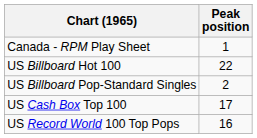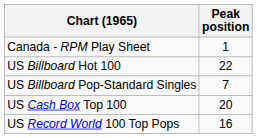 <table class="wikitable sortable">
 <tr>
 <th align="left">Chart (1965)</th>
 <th style="text-align:center;">Peak<br>position</th>
 </tr>
 <tr>
 <td align="left">Canada - <em>RPM</em> Play Sheet</td>
 <td style="text-align:center;">1</td>
 </tr>
 <tr>
 <td align="left">US <em>Billboard</em> Hot 100</td>
 <td style="text-align:center;">22</td>
 </tr>
 <tr>
 <td align="left">US <em>Billboard</em> Pop-Standard Singles</td>
-<td style="text-align:center;">2</td>
+<td style="text-align:center;">7</td>
 </tr>
 <tr>
 <td align="left">US <em><a href='#'>Cash Box</a></em> Top 100</td>
-<td style="text-align:center;">17</td>
+<td style="text-align:center;">20</td>
 </tr>
 <tr>
 <td align="left">US <em><a href='#'>Record World</a></em> 100 Top Pops</td>
 <td style="text-align:center;">16</td>
 </tr>
 </table>
